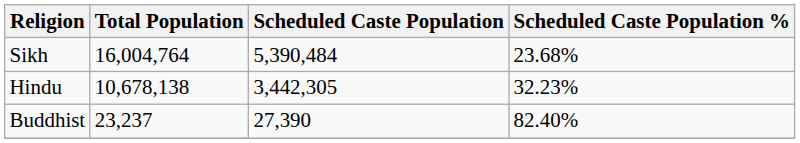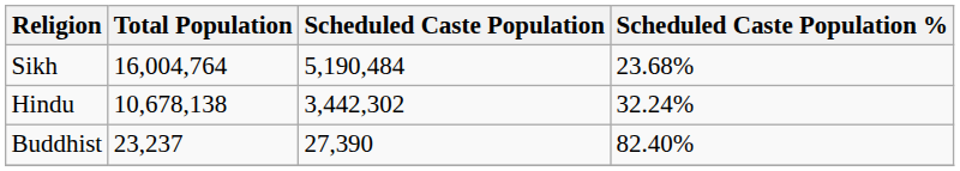 <table class="wikitable sortable">
 <tr>
 <th>Religion</th>
 <th>Total Population</th>
 <th>Scheduled Caste Population</th>
 <th>Scheduled Caste Population %</th>
 </tr>
 <tr>
 <td>Sikh</td>
 <td>16,004,764</td>
-<td>5,390,484</td>
+<td>5,190,484</td>
 <td>23.68%</td>
 </tr>
 <tr>
 <td>Hindu</td>
 <td>10,678,138</td>
-<td>3,442,305</td>
-<td>32.23%</td>
+<td>3,442,302</td>
+<td>32.24%</td>
 </tr>
 <tr>
 <td>Buddhist</td>
 <td>23,237</td>
 <td>27,390</td>
 <td>82.40%</td>
 </tr>
 <tr>
 </tr>
 </table>
